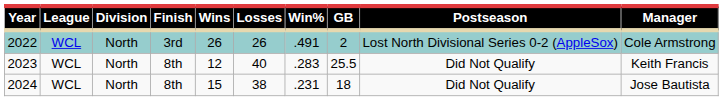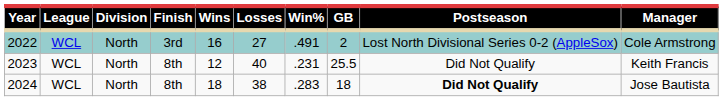 <table class="wikitable" style="text-align:center">
 <tr>
 <th scope="col" style="background-color:#000000; border-top:#E03A3E 5px solid; border-bottom:#E6D8AF 5px solid; color:#ffffff">Year</th>
 <th scope="col" style="background-color:#000000; border-top:#E03A3E 5px solid; border-bottom:#E6D8AF 5px solid; color:#ffffff">League</th>
 <th scope="col" style="background-color:#000000; border-top:#E03A3E 5px solid; border-bottom:#E6D8AF 5px solid; color:#ffffff">Division</th>
 <th scope="col" style="background-color:#000000; border-top:#E03A3E 5px solid; border-bottom:#E6D8AF 5px solid; color:#ffffff">Finish</th>
 <th scope="col" style="background-color:#000000; border-top:#E03A3E 5px solid; border-bottom:#E6D8AF 5px solid; color:#ffffff">Wins</th>
 <th scope="col" style="background-color:#000000; border-top:#E03A3E 5px solid; border-bottom:#E6D8AF 5px solid; color:#ffffff">Losses</th>
 <th scope="col" style="background-color:#000000; border-top:#E03A3E 5px solid; border-bottom:#E6D8AF 5px solid; color:#ffffff">Win%</th>
 <th scope="col" style="background-color:#000000; border-top:#E03A3E 5px solid; border-bottom:#E6D8AF 5px solid; color:#ffffff">GB</th>
 <th scope="col" style="background-color:#000000; border-top:#E03A3E 5px solid; border-bottom:#E6D8AF 5px solid; color:#ffffff">Postseason</th>
 <th scope="col" style="background-color:#000000; border-top:#E03A3E 5px solid; border-bottom:#E6D8AF 5px solid; color:#ffffff">Manager</th>
 </tr>
 <tr>
 <td bgcolor="#96CDCD">2022</td>
 <td bgcolor="#96CDCD"><a href='#'>WCL</a></td>
 <td bgcolor="#96CDCD">North</td>
 <td bgcolor="#96CDCD">3rd</td>
-<td bgcolor="#96CDCD">26</td>
-<td bgcolor="#96CDCD">26</td>
+<td bgcolor="#96CDCD">16</td>
+<td bgcolor="#96CDCD">27</td>
 <td bgcolor="#96CDCD">.491</td>
 <td bgcolor="#96CDCD">2</td>
 <td bgcolor="#96CDCD">Lost North Divisional Series 0-2 (<a href='#'>AppleSox</a>)</td>
 <td bgcolor="#96CDCD">Cole Armstrong</td>
 </tr>
 <tr>
 <td>2023</td>
 <td>WCL</td>
 <td>North</td>
 <td>8th</td>
 <td>12</td>
 <td>40</td>
-<td>.283</td>
+<td>.231</td>
 <td>25.5</td>
 <td>Did Not Qualify</td>
 <td>Keith Francis</td>
 </tr>
 <tr>
 <td>2024</td>
 <td>WCL</td>
 <td>North</td>
 <td>8th</td>
-<td>15</td>
+<td>18</td>
 <td>38</td>
-<td>.231</td>
+<td>.283</td>
 <td>18</td>
-<td>Did Not Qualify</td>
+<td><strong>Did Not Qualify</strong></td>
 <td>Jose Bautista</td>
 </tr>
 </table>
